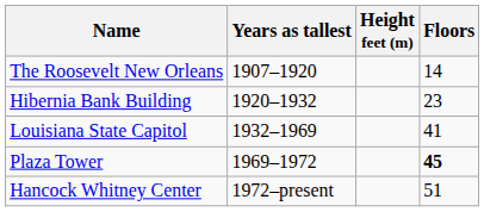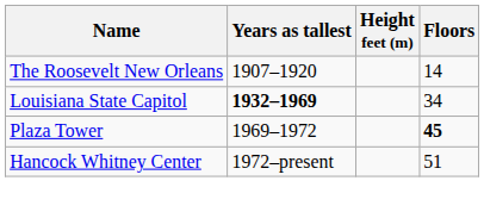 <table class="wikitable">
 <tr>
 <th>Name</th>
 <th>Years as tallest</th>
 <th>Height<br><small>feet (m)</small></th>
 <th>Floors</th>
 </tr>
 <tr>
 <td><a href='#'>The Roosevelt New Orleans</a></td>
 <td>1907–1920</td>
 <td></td>
 <td>14</td>
 </tr>
 <tr>
-<td><a href='#'>Hibernia Bank Building</a></td>
-<td>1920–1932</td>
+<td><a href='#'>Louisiana State Capitol</a></td>
+<td><strong>1932–1969</strong></td>
 <td></td>
-<td>23</td>
-</tr>
-<tr>
-<td><a href='#'>Louisiana State Capitol</a></td>
-<td>1932–1969</td>
-<td></td>
-<td>41</td>
+<td>34</td>
 </tr>
 <tr>
 <td><a href='#'>Plaza Tower</a></td>
 <td>1969–1972</td>
 <td></td>
 <td><strong>45</strong></td>
 </tr>
 <tr>
 <td><a href='#'>Hancock Whitney Center</a></td>
 <td>1972–present</td>
 <td></td>
 <td>51</td>
 </tr>
 </table>
